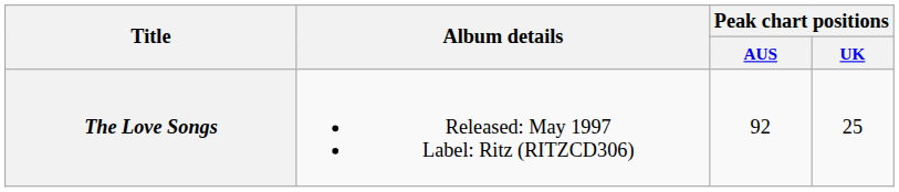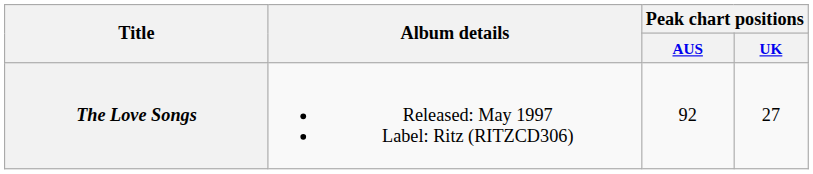 <table class="wikitable plainrowheaders" style="text-align:center;">
 <tr>
 <th scope="col" rowspan="2" style="width:14em;">Title</th>
 <th scope="col" rowspan="2" style="width:20em;">Album details</th>
 <th scope="col" colspan="2">Peak chart positions</th>
 </tr>
 <tr>
 <th><small><a href='#'>AUS</a></small> <br></th>
 <th><small><a href='#'>UK</a></small> <br></th>
 </tr>
 <tr>
 <th scope="row"><em>The Love Songs</em></th>
 <td><br><ul><li>Released: May 1997</li><li>Label: Ritz (RITZCD306)</li></ul></td>
 <td align=center>92</td>
-<td align=center>25</td>
+<td align=center>27</td>
 </tr>
 </table>
